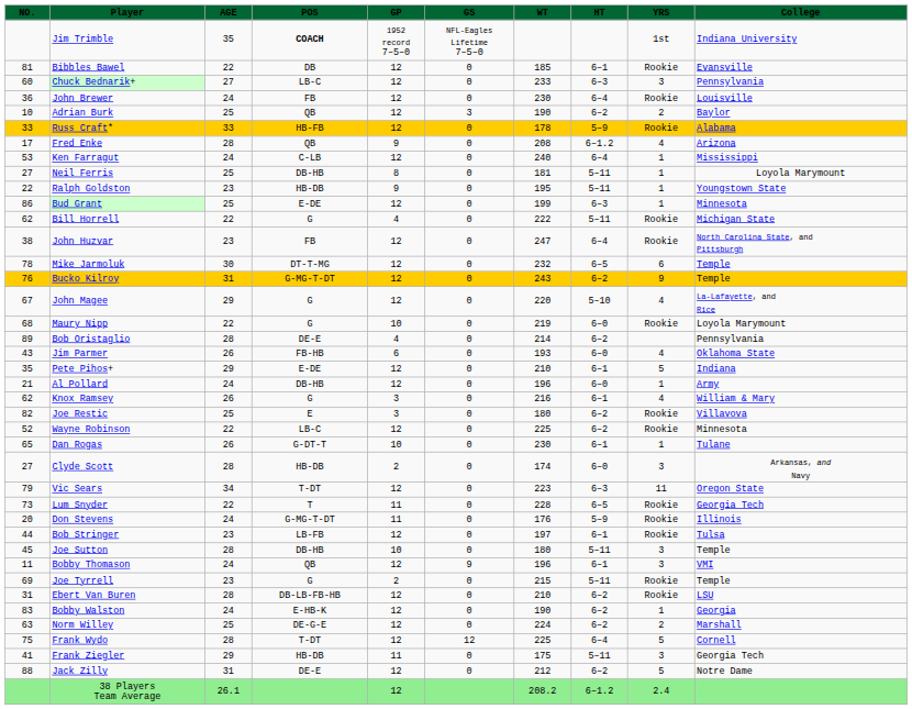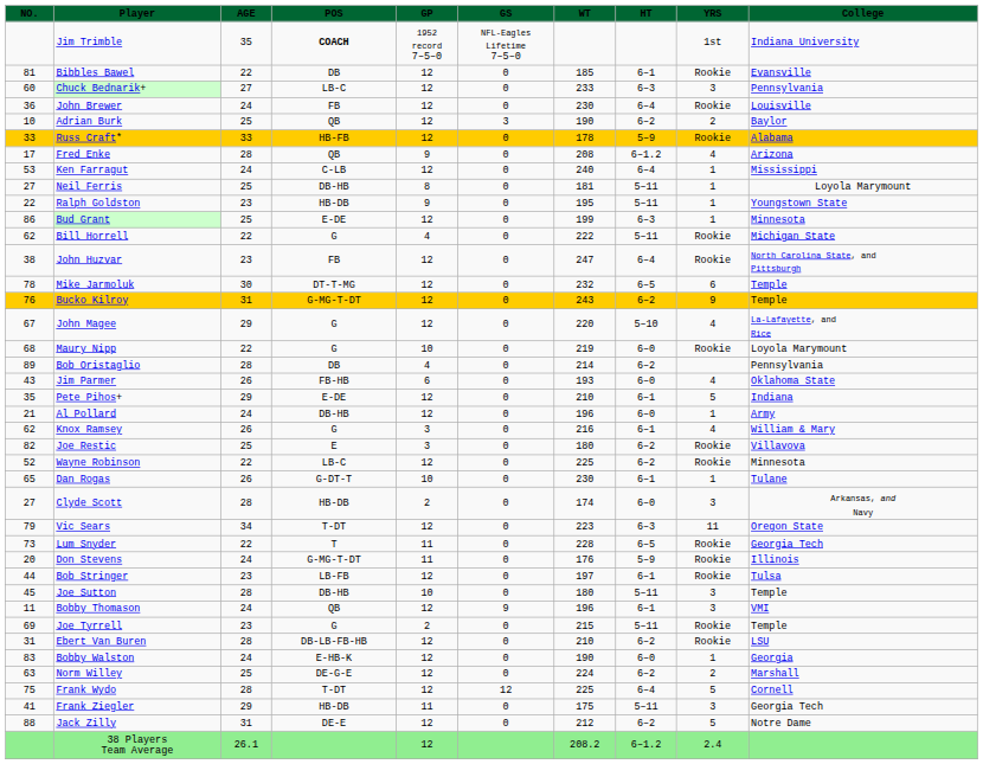 <table class="wikitable sortable sortable" style="width:100%">
 <tr>
 <th width=5%   style="background:#006633;"><span>NO. </span></th>
 <th !width=15% style="background:#006633;"><span>Player</span></th>
 <th !width=4% style="background:#006633;"><span>AGE </span></th>
 <th !width=6% style="background:#006633;"><span>POS </span></th>
 <th !width=4% style="background:#006633;"><span>GP </span></th>
 <th !width=4% style="background:#006633;"><span>GS</span></th>
 <th !width=4% style="background:#006633;"><span>WT</span></th>
 <th !width=4% style="background:#006633;"><span>HT</span></th>
 <th !width=4% style="background:#006633;"><span>YRS</span></th>
 <th !width=20% style="background:#006633;"><span>College</span></th>
 </tr>
 <tr align=center>
 <td></td>
 <td - align=left><a href='#'>Jim Trimble</a></td>
 <td>35</td>
 <td><strong>COACH</strong></td>
 <td><sub>1952<br> record</sub><br>7–5–0</td>
 <td><sub>NFL-Eagles <br>Lifetime</sub><br>7–5–0</td>
 <td></td>
 <td></td>
 <td>1st</td>
 <td - align=left><a href='#'>Indiana University</a></td>
 </tr>
 <tr align=center>
 <td>81</td>
 <td - align=left><a href='#'>Bibbles Bawel</a></td>
 <td>22</td>
 <td>DB</td>
 <td>12</td>
 <td>0</td>
 <td>185</td>
 <td>6–1</td>
 <td>Rookie</td>
 <td - align=left><a href='#'>Evansville</a></td>
 </tr>
 <tr align=center>
 <td>60</td>
 <td - align=left bgcolor=#ccffcc><a href='#'>Chuck Bednarik</a>+</td>
 <td>27</td>
 <td>LB-C</td>
 <td>12</td>
 <td>0</td>
 <td>233</td>
 <td>6–3</td>
 <td>3</td>
 <td - align=left><a href='#'>Pennsylvania</a></td>
 </tr>
 <tr align=center>
 <td>36</td>
 <td - align=left><a href='#'>John Brewer</a></td>
 <td>24</td>
 <td>FB</td>
 <td>12</td>
 <td>0</td>
 <td>230</td>
 <td>6–4</td>
 <td>Rookie</td>
 <td - align=left><a href='#'>Louisville</a></td>
 </tr>
 <tr align=center>
 <td>10</td>
 <td - align=left><a href='#'>Adrian Burk</a></td>
 <td>25</td>
 <td>QB</td>
 <td>12</td>
 <td>3</td>
 <td>190</td>
 <td>6–2</td>
 <td>2</td>
 <td - align=left><a href='#'>Baylor</a></td>
 </tr>
 <tr align=center bgcolor=#ffcc00>
 <td>33</td>
 <td - align=left><a href='#'>Russ Craft</a>*</td>
 <td>33</td>
 <td>HB-FB</td>
 <td>12</td>
 <td>0</td>
 <td>178</td>
 <td>5–9</td>
 <td>Rookie</td>
 <td - align=left><a href='#'>Alabama</a></td>
 </tr>
 <tr align=center>
 <td>17</td>
 <td - align=left><a href='#'>Fred Enke</a></td>
 <td>28</td>
 <td>QB</td>
 <td>9</td>
 <td>0</td>
 <td>208</td>
 <td>6–1.2</td>
 <td>4</td>
 <td - align=left><a href='#'>Arizona</a></td>
 </tr>
 <tr align=center>
 <td>53</td>
 <td - align=left><a href='#'>Ken Farragut</a></td>
 <td>24</td>
 <td>C-LB</td>
 <td>12</td>
 <td>0</td>
 <td>240</td>
 <td>6–4</td>
 <td>1</td>
 <td - align=left><a href='#'>Mississippi</a></td>
 </tr>
 <tr align=center>
 <td>27</td>
 <td - align=left><a href='#'>Neil Ferris</a></td>
 <td>25</td>
 <td>DB-HB</td>
 <td>8</td>
 <td>0</td>
 <td>181</td>
 <td>5–11</td>
 <td>1</td>
 <td>Loyola Marymount</td>
 </tr>
 <tr align=center>
 <td>22</td>
 <td - align=left><a href='#'>Ralph Goldston</a></td>
 <td>23</td>
 <td>HB-DB</td>
 <td>9</td>
 <td>0</td>
 <td>195</td>
 <td>5–11</td>
 <td>1</td>
 <td - align=left><a href='#'>Youngstown State</a></td>
 </tr>
 <tr align=center>
 <td>86</td>
 <td - align=left bgcolor=#ccffcc><a href='#'>Bud Grant</a></td>
 <td>25</td>
 <td>E-DE</td>
 <td>12</td>
 <td>0</td>
 <td>199</td>
 <td>6–3</td>
 <td>1</td>
 <td - align=left><a href='#'>Minnesota</a></td>
 </tr>
 <tr align=center>
 <td>62</td>
 <td - align=left><a href='#'>Bill Horrell</a></td>
 <td>22</td>
 <td>G</td>
 <td>4</td>
 <td>0</td>
 <td>222</td>
 <td>5–11</td>
 <td>Rookie</td>
 <td - align=left><a href='#'>Michigan State</a></td>
 </tr>
 <tr align=center>
 <td>38</td>
 <td - align=left><a href='#'>John Huzvar</a></td>
 <td>23</td>
 <td>FB</td>
 <td>12</td>
 <td>0</td>
 <td>247</td>
 <td>6–4</td>
 <td>Rookie</td>
 <td - align=left><sub><a href='#'>North Carolina State</a>, and<br> <a href='#'>Pittsburgh</a></sub></td>
 </tr>
 <tr align=center>
 <td>78</td>
 <td - align=left><a href='#'>Mike Jarmoluk</a></td>
 <td>30</td>
 <td>DT-T-MG</td>
 <td>12</td>
 <td>0</td>
 <td>232</td>
 <td>6–5</td>
 <td>6</td>
 <td - align=left><a href='#'>Temple</a></td>
 </tr>
 <tr align=center bgcolor=#ffcc00>
 <td>76</td>
 <td - align=left><a href='#'>Bucko Kilroy</a></td>
 <td>31</td>
 <td>G-MG-T-DT</td>
 <td>12</td>
 <td>0</td>
 <td>243</td>
 <td>6–2</td>
 <td>9</td>
 <td - align=left>Temple</td>
 </tr>
 <tr align=center>
 <td>67</td>
 <td - align=left><a href='#'>John Magee</a></td>
 <td>29</td>
 <td>G</td>
 <td>12</td>
 <td>0</td>
 <td>220</td>
 <td>5–10</td>
 <td>4</td>
 <td - align=left><sub><a href='#'>La-Lafayette</a>, and <br><a href='#'>Rice</a> </sub></td>
 </tr>
 <tr align=center>
 <td>68</td>
 <td - align=left><a href='#'>Maury Nipp</a></td>
 <td>22</td>
 <td>G</td>
 <td>10</td>
 <td>0</td>
 <td>219</td>
 <td>6–0</td>
 <td>Rookie</td>
 <td - align=left>Loyola Marymount</td>
 </tr>
 <tr align=center>
 <td>89</td>
 <td - align=left><a href='#'>Bob Oristaglio</a></td>
 <td>28</td>
-<td>DE-E</td>
+<td>DB</td>
 <td>4</td>
 <td>0</td>
 <td>214</td>
 <td>6–2</td>
 <td></td>
 <td - align=left>Pennsylvania</td>
 </tr>
 <tr align=center>
 <td>43</td>
 <td - align=left><a href='#'>Jim Parmer</a></td>
 <td>26</td>
 <td>FB-HB</td>
 <td>6</td>
 <td>0</td>
 <td>193</td>
 <td>6–0</td>
 <td>4</td>
 <td - align=left><a href='#'>Oklahoma State</a></td>
 </tr>
 <tr align=center>
 <td>35</td>
 <td - align=left><a href='#'>Pete Pihos</a>+</td>
 <td>29</td>
 <td>E-DE</td>
 <td>12</td>
 <td>0</td>
 <td>210</td>
 <td>6–1</td>
 <td>5</td>
 <td - align=left><a href='#'>Indiana</a></td>
 </tr>
 <tr align=center>
 <td>21</td>
 <td - align=left><a href='#'>Al Pollard</a></td>
 <td>24</td>
 <td>DB-HB</td>
 <td>12</td>
 <td>0</td>
 <td>196</td>
 <td>6–0</td>
 <td>1</td>
 <td - align=left><a href='#'>Army</a></td>
 </tr>
 <tr align=center>
 <td>62</td>
 <td - align=left><a href='#'>Knox Ramsey</a></td>
 <td>26</td>
 <td>G</td>
 <td>3</td>
 <td>0</td>
 <td>216</td>
 <td>6–1</td>
 <td>4</td>
 <td - align=left><a href='#'>William & Mary</a></td>
 </tr>
 <tr align=center>
 <td>82</td>
 <td - align=left><a href='#'>Joe Restic</a></td>
 <td>25</td>
 <td>E</td>
 <td>3</td>
 <td>0</td>
 <td>180</td>
 <td>6–2</td>
 <td>Rookie</td>
 <td - align=left><a href='#'>Villavova</a></td>
 </tr>
 <tr align=center>
 <td>52</td>
 <td - align=left><a href='#'>Wayne Robinson</a></td>
 <td>22</td>
 <td>LB-C</td>
 <td>12</td>
 <td>0</td>
 <td>225</td>
 <td>6–2</td>
 <td>Rookie</td>
 <td - align=left>Minnesota</td>
 </tr>
 <tr align=center>
 <td>65</td>
 <td - align=left><a href='#'>Dan Rogas</a></td>
 <td>26</td>
 <td>G-DT-T</td>
 <td>10</td>
 <td>0</td>
 <td>230</td>
 <td>6–1</td>
 <td>1</td>
 <td - align=left><a href='#'>Tulane</a></td>
 </tr>
 <tr align=center>
 <td>27</td>
 <td - align=left><a href='#'>Clyde Scott</a></td>
 <td>28</td>
 <td>HB-DB</td>
 <td>2</td>
 <td>0</td>
 <td>174</td>
 <td>6–0</td>
 <td>3</td>
 <td><sub>	Arkansas, <em>and</em> <br> Navy 	</sub></td>
 </tr>
 <tr align=center>
 <td>79</td>
 <td - align=left><a href='#'>Vic Sears</a></td>
 <td>34</td>
 <td>T-DT</td>
 <td>12</td>
 <td>0</td>
 <td>223</td>
 <td>6–3</td>
 <td>11</td>
 <td - align=left><a href='#'>Oregon State</a></td>
 </tr>
 <tr align=center>
 <td>73</td>
 <td - align=left><a href='#'>Lum Snyder</a></td>
 <td>22</td>
 <td>T</td>
 <td>11</td>
 <td>0</td>
 <td>228</td>
 <td>6–5</td>
 <td>Rookie</td>
 <td - align=left><a href='#'>Georgia Tech</a></td>
 </tr>
 <tr align=center>
 <td>20</td>
 <td - align=left><a href='#'>Don Stevens</a></td>
 <td>24</td>
 <td>G-MG-T-DT</td>
 <td>11</td>
 <td>0</td>
 <td>176</td>
 <td>5–9</td>
 <td>Rookie</td>
 <td - align=left><a href='#'>Illinois</a></td>
 </tr>
 <tr align=center>
 <td>44</td>
 <td - align=left><a href='#'>Bob Stringer</a></td>
 <td>23</td>
 <td>LB-FB</td>
 <td>12</td>
 <td>0</td>
 <td>197</td>
 <td>6–1</td>
 <td>Rookie</td>
 <td - align=left><a href='#'>Tulsa</a></td>
 </tr>
 <tr align=center>
 <td>45</td>
 <td - align=left><a href='#'>Joe Sutton</a></td>
 <td>28</td>
 <td>DB-HB</td>
 <td>10</td>
 <td>0</td>
 <td>180</td>
 <td>5–11</td>
 <td>3</td>
 <td - align=left>Temple</td>
 </tr>
 <tr align=center>
 <td>11</td>
 <td - align=left><a href='#'>Bobby Thomason</a></td>
 <td>24</td>
 <td>QB</td>
 <td>12</td>
 <td>9</td>
 <td>196</td>
 <td>6–1</td>
 <td>3</td>
 <td - align=left><a href='#'>VMI</a></td>
 </tr>
 <tr align=center>
 <td>69</td>
 <td - align=left><a href='#'>Joe Tyrrell</a></td>
 <td>23</td>
 <td>G</td>
 <td>2</td>
 <td>0</td>
 <td>215</td>
 <td>5–11</td>
 <td>Rookie</td>
 <td - align=left>Temple</td>
 </tr>
 <tr align=center>
 <td>31</td>
 <td - align=left><a href='#'>Ebert Van Buren</a></td>
 <td>28</td>
 <td>DB-LB-FB-HB</td>
 <td>12</td>
 <td>0</td>
 <td>210</td>
 <td>6–2</td>
 <td>Rookie</td>
 <td - align=left><a href='#'>LSU</a></td>
 </tr>
 <tr align=center>
 <td>83</td>
 <td - align=left><a href='#'>Bobby Walston</a></td>
 <td>24</td>
 <td>E-HB-K</td>
 <td>12</td>
 <td>0</td>
 <td>190</td>
-<td>6–2</td>
+<td>6–0</td>
 <td>1</td>
 <td - align=left><a href='#'>Georgia</a></td>
 </tr>
 <tr align=center>
 <td>63</td>
 <td - align=left><a href='#'>Norm Willey</a></td>
 <td>25</td>
 <td>DE-G-E</td>
 <td>12</td>
 <td>0</td>
 <td>224</td>
 <td>6–2</td>
 <td>2</td>
 <td - align=left><a href='#'>Marshall</a></td>
 </tr>
 <tr align=center>
 <td>75</td>
 <td - align=left><a href='#'>Frank Wydo</a></td>
 <td>28</td>
 <td>T-DT</td>
 <td>12</td>
 <td>12</td>
 <td>225</td>
 <td>6–4</td>
 <td>5</td>
 <td - align=left><a href='#'>Cornell</a></td>
 </tr>
 <tr align=center>
 <td>41</td>
 <td - align=left><a href='#'>Frank Ziegler</a></td>
 <td>29</td>
 <td>HB-DB</td>
 <td>11</td>
 <td>0</td>
 <td>175</td>
 <td>5–11</td>
 <td>3</td>
 <td - align=left>Georgia Tech</td>
 </tr>
 <tr align=center>
 <td>88</td>
 <td - align=left><a href='#'>Jack Zilly</a></td>
 <td>31</td>
 <td>DE-E</td>
 <td>12</td>
 <td>0</td>
 <td>212</td>
 <td>6–2</td>
 <td>5</td>
 <td - align=left>Notre Dame</td>
 </tr>
 <tr align=center  bgcolor="90EE90">
 <td></td>
 <td>38 Players<br> Team Average</td>
 <td>26.1</td>
 <td></td>
 <td>12</td>
 <td></td>
 <td>208.2</td>
 <td>6–1.2</td>
 <td>2.4</td>
 <td></td>
 </tr>
 </table>
